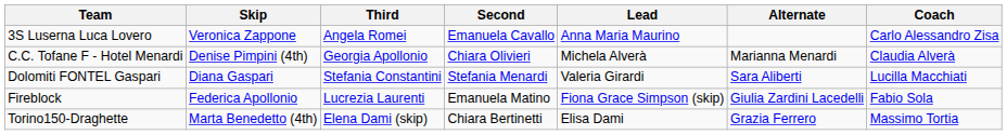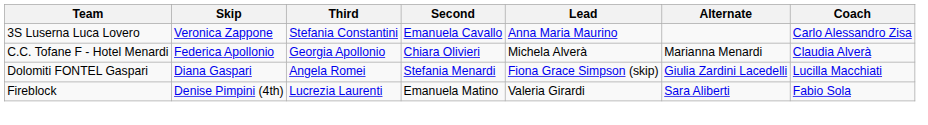 <table class="wikitable">
 <tr>
 <th>Team</th>
 <th>Skip</th>
 <th>Third</th>
 <th>Second</th>
 <th>Lead</th>
 <th>Alternate</th>
 <th>Coach</th>
 </tr>
 <tr>
 <td>3S Luserna Luca Lovero</td>
 <td><a href='#'>Veronica Zappone</a></td>
-<td><a href='#'>Angela Romei</a></td>
+<td><a href='#'>Stefania Constantini</a></td>
 <td><a href='#'>Emanuela Cavallo</a></td>
 <td><a href='#'>Anna Maria Maurino</a></td>
 <td></td>
 <td><a href='#'>Carlo Alessandro Zisa</a></td>
 </tr>
 <tr>
 <td>C.C. Tofane F - Hotel Menardi</td>
-<td><a href='#'>Denise Pimpini</a> (4th)</td>
+<td><a href='#'>Federica Apollonio</a></td>
 <td><a href='#'>Georgia Apollonio</a></td>
 <td><a href='#'>Chiara Olivieri</a></td>
 <td>Michela Alverà</td>
 <td>Marianna Menardi</td>
 <td><a href='#'>Claudia Alverà</a></td>
 </tr>
 <tr>
 <td>Dolomiti FONTEL Gaspari</td>
 <td><a href='#'>Diana Gaspari</a></td>
-<td><a href='#'>Stefania Constantini</a></td>
+<td><a href='#'>Angela Romei</a></td>
 <td><a href='#'>Stefania Menardi</a></td>
-<td>Valeria Girardi</td>
-<td><a href='#'>Sara Aliberti</a></td>
+<td><a href='#'>Fiona Grace Simpson</a> (skip)</td>
+<td><a href='#'>Giulia Zardini Lacedelli</a></td>
 <td><a href='#'>Lucilla Macchiati</a></td>
 </tr>
 <tr>
 <td>Fireblock</td>
-<td><a href='#'>Federica Apollonio</a></td>
+<td><a href='#'>Denise Pimpini</a> (4th)</td>
 <td><a href='#'>Lucrezia Laurenti</a></td>
 <td>Emanuela Matino</td>
-<td><a href='#'>Fiona Grace Simpson</a> (skip)</td>
-<td><a href='#'>Giulia Zardini Lacedelli</a></td>
+<td>Valeria Girardi</td>
+<td><a href='#'>Sara Aliberti</a></td>
 <td><a href='#'>Fabio Sola</a></td>
 </tr>
-<tr>
-<td>Torino150-Draghette</td>
-<td><a href='#'>Marta Benedetto</a> (4th)</td>
-<td><a href='#'>Elena Dami</a> (skip)</td>
-<td>Chiara Bertinetti</td>
-<td>Elisa Dami</td>
-<td><a href='#'>Grazia Ferrero</a></td>
-<td><a href='#'>Massimo Tortia</a></td>
-</tr>
 </table>
